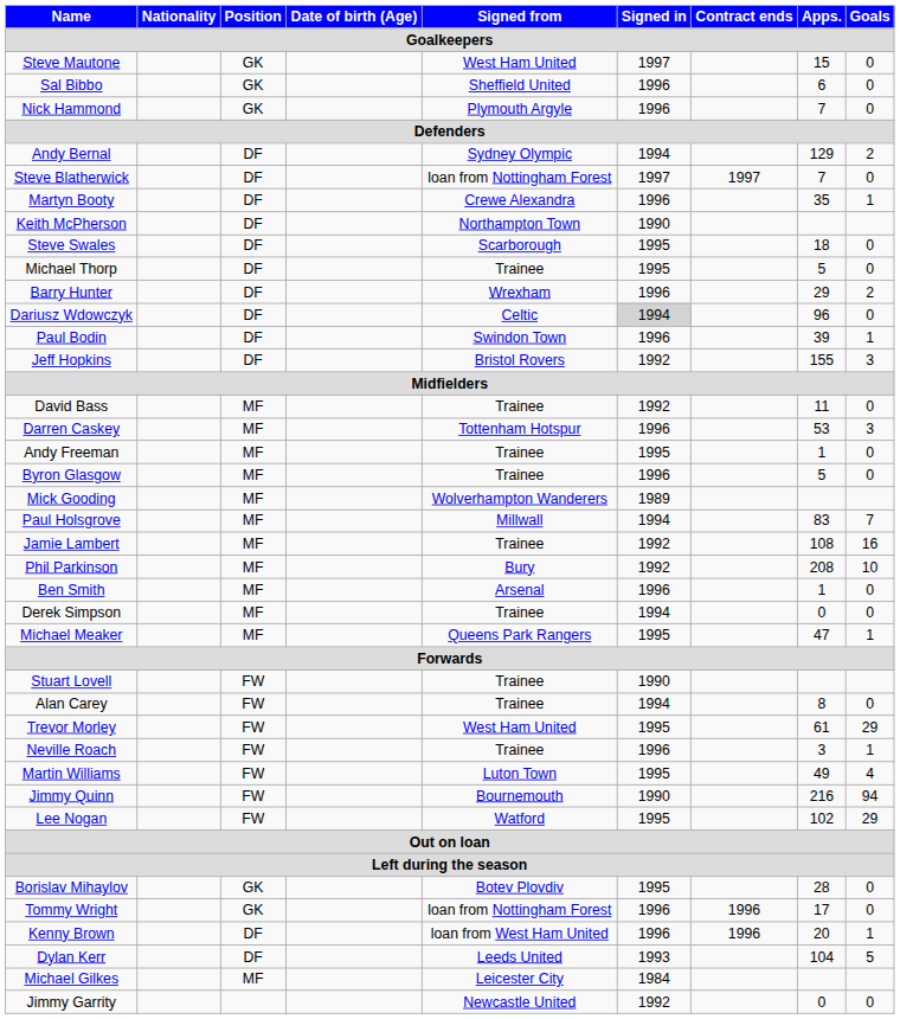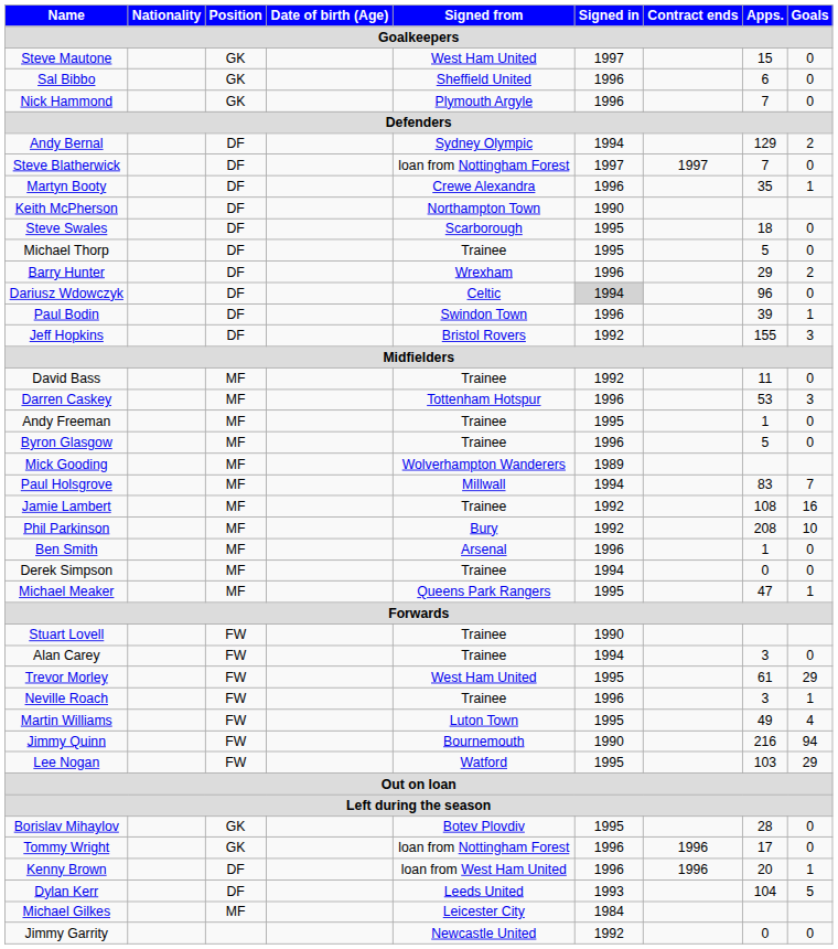 <table class="wikitable"  style="text-align:center; font-size:90%; width:100%;">
 <tr>
 <th style="background:#00f; color:white; text-align:center;">Name</th>
 <th style="background:#00f; color:white; text-align:center;">Nationality</th>
 <th style="background:#00f; color:white; text-align:center;">Position</th>
 <th style="background:#00f; color:white; text-align:center;">Date of birth (Age)</th>
 <th style="background:#00f; color:white; text-align:center;">Signed from</th>
 <th style="background:#00f; color:white; text-align:center;">Signed in</th>
 <th style="background:#00f; color:white; text-align:center;">Contract ends</th>
 <th style="background:#00f; color:white; text-align:center;">Apps.</th>
 <th style="background:#00f; color:white; text-align:center;">Goals</th>
 </tr>
 <tr>
 <th colspan="11"  style="background:#dcdcdc; text-align:center;">Goalkeepers</th>
 </tr>
 <tr>
 <td><a href='#'>Steve Mautone</a></td>
 <td></td>
 <td>GK</td>
 <td></td>
 <td><a href='#'>West Ham United</a></td>
 <td>1997</td>
 <td></td>
 <td>15</td>
 <td>0</td>
 </tr>
 <tr>
 <td><a href='#'>Sal Bibbo</a></td>
 <td></td>
 <td>GK</td>
 <td></td>
 <td><a href='#'>Sheffield United</a></td>
 <td>1996</td>
 <td></td>
 <td>6</td>
 <td>0</td>
 </tr>
 <tr>
 <td><a href='#'>Nick Hammond</a></td>
 <td></td>
 <td>GK</td>
 <td></td>
 <td><a href='#'>Plymouth Argyle</a></td>
 <td>1996</td>
 <td></td>
 <td>7</td>
 <td>0</td>
 </tr>
 <tr>
 <th colspan="11"  style="background:#dcdcdc; text-align:center;">Defenders</th>
 </tr>
 <tr>
 <td><a href='#'>Andy Bernal</a></td>
 <td></td>
 <td>DF</td>
 <td></td>
 <td><a href='#'>Sydney Olympic</a></td>
 <td>1994</td>
 <td></td>
 <td>129</td>
 <td>2</td>
 </tr>
 <tr>
 <td><a href='#'>Steve Blatherwick</a></td>
 <td></td>
 <td>DF</td>
 <td></td>
 <td>loan from <a href='#'>Nottingham Forest</a></td>
 <td>1997</td>
 <td>1997</td>
 <td>7</td>
 <td>0</td>
 </tr>
 <tr>
 <td><a href='#'>Martyn Booty</a></td>
 <td></td>
 <td>DF</td>
 <td></td>
 <td><a href='#'>Crewe Alexandra</a></td>
 <td>1996</td>
 <td></td>
 <td>35</td>
 <td>1</td>
 </tr>
 <tr>
 <td><a href='#'>Keith McPherson</a></td>
 <td></td>
 <td>DF</td>
 <td></td>
 <td><a href='#'>Northampton Town</a></td>
 <td>1990</td>
 <td></td>
 <td></td>
 <td></td>
 </tr>
 <tr>
 <td><a href='#'>Steve Swales</a></td>
 <td></td>
 <td>DF</td>
 <td></td>
 <td><a href='#'>Scarborough</a></td>
 <td>1995</td>
 <td></td>
 <td>18</td>
 <td>0</td>
 </tr>
 <tr>
 <td>Michael Thorp</td>
 <td></td>
 <td>DF</td>
 <td></td>
 <td>Trainee</td>
 <td>1995</td>
 <td></td>
 <td>5</td>
 <td>0</td>
 </tr>
 <tr>
 <td><a href='#'>Barry Hunter</a></td>
 <td></td>
 <td>DF</td>
 <td></td>
 <td><a href='#'>Wrexham</a></td>
 <td>1996</td>
 <td></td>
 <td>29</td>
 <td>2</td>
 </tr>
 <tr>
 <td><a href='#'>Dariusz Wdowczyk</a></td>
 <td></td>
 <td>DF</td>
 <td></td>
 <td><a href='#'>Celtic</a></td>
 <td style="background: lightgrey;">1994</td>
 <td></td>
 <td>96</td>
 <td>0</td>
 </tr>
 <tr>
 <td><a href='#'>Paul Bodin</a></td>
 <td></td>
 <td>DF</td>
 <td></td>
 <td><a href='#'>Swindon Town</a></td>
 <td>1996</td>
 <td></td>
 <td>39</td>
 <td>1</td>
 </tr>
 <tr>
 <td><a href='#'>Jeff Hopkins</a></td>
 <td></td>
 <td>DF</td>
 <td></td>
 <td><a href='#'>Bristol Rovers</a></td>
 <td>1992</td>
 <td></td>
 <td>155</td>
 <td>3</td>
 </tr>
 <tr>
 <th colspan="11"  style="background:#dcdcdc; text-align:center;">Midfielders</th>
 </tr>
 <tr>
 <td>David Bass</td>
 <td></td>
 <td>MF</td>
 <td></td>
 <td>Trainee</td>
 <td>1992</td>
 <td></td>
 <td>11</td>
 <td>0</td>
 </tr>
 <tr>
 <td><a href='#'>Darren Caskey</a></td>
 <td></td>
 <td>MF</td>
 <td></td>
 <td><a href='#'>Tottenham Hotspur</a></td>
 <td>1996</td>
 <td></td>
 <td>53</td>
 <td>3</td>
 </tr>
 <tr>
 <td>Andy Freeman</td>
 <td></td>
 <td>MF</td>
 <td></td>
 <td>Trainee</td>
 <td>1995</td>
 <td></td>
 <td>1</td>
 <td>0</td>
 </tr>
 <tr>
 <td><a href='#'>Byron Glasgow</a></td>
 <td></td>
 <td>MF</td>
 <td></td>
 <td>Trainee</td>
 <td>1996</td>
 <td></td>
 <td>5</td>
 <td>0</td>
 </tr>
 <tr>
 <td><a href='#'>Mick Gooding</a> </td>
 <td></td>
 <td>MF</td>
 <td></td>
 <td><a href='#'>Wolverhampton Wanderers</a></td>
 <td>1989</td>
 <td></td>
 <td></td>
 <td></td>
 </tr>
 <tr>
 <td><a href='#'>Paul Holsgrove</a></td>
 <td></td>
 <td>MF</td>
 <td></td>
 <td><a href='#'>Millwall</a></td>
 <td>1994</td>
 <td></td>
 <td>83</td>
 <td>7</td>
 </tr>
 <tr>
 <td><a href='#'>Jamie Lambert</a></td>
 <td></td>
 <td>MF</td>
 <td></td>
 <td>Trainee</td>
 <td>1992</td>
 <td></td>
 <td>108</td>
 <td>16</td>
 </tr>
 <tr>
 <td><a href='#'>Phil Parkinson</a></td>
 <td></td>
 <td>MF</td>
 <td></td>
 <td><a href='#'>Bury</a></td>
 <td>1992</td>
 <td></td>
 <td>208</td>
 <td>10</td>
 </tr>
 <tr>
 <td><a href='#'>Ben Smith</a></td>
 <td></td>
 <td>MF</td>
 <td></td>
 <td><a href='#'>Arsenal</a></td>
 <td>1996</td>
 <td></td>
 <td>1</td>
 <td>0</td>
 </tr>
 <tr>
 <td>Derek Simpson</td>
 <td></td>
 <td>MF</td>
 <td></td>
 <td>Trainee</td>
 <td>1994</td>
 <td></td>
 <td>0</td>
 <td>0</td>
 </tr>
 <tr>
 <td><a href='#'>Michael Meaker</a></td>
 <td></td>
 <td>MF</td>
 <td></td>
 <td><a href='#'>Queens Park Rangers</a></td>
 <td>1995</td>
 <td></td>
 <td>47</td>
 <td>1</td>
 </tr>
 <tr>
 <th colspan="11"  style="background:#dcdcdc; text-align:center;">Forwards</th>
 </tr>
 <tr>
 <td><a href='#'>Stuart Lovell</a></td>
 <td></td>
 <td>FW</td>
 <td></td>
 <td>Trainee</td>
 <td>1990</td>
 <td></td>
 <td></td>
 <td></td>
 </tr>
 <tr>
 <td>Alan Carey</td>
 <td></td>
 <td>FW</td>
 <td></td>
 <td>Trainee</td>
 <td>1994</td>
 <td></td>
-<td>8</td>
+<td>3</td>
 <td>0</td>
 </tr>
 <tr>
 <td><a href='#'>Trevor Morley</a></td>
 <td></td>
 <td>FW</td>
 <td></td>
 <td><a href='#'>West Ham United</a></td>
 <td>1995</td>
 <td></td>
 <td>61</td>
 <td>29</td>
 </tr>
 <tr>
 <td><a href='#'>Neville Roach</a></td>
 <td></td>
 <td>FW</td>
 <td></td>
 <td>Trainee</td>
 <td>1996</td>
 <td></td>
 <td>3</td>
 <td>1</td>
 </tr>
 <tr>
 <td><a href='#'>Martin Williams</a></td>
 <td></td>
 <td>FW</td>
 <td></td>
 <td><a href='#'>Luton Town</a></td>
 <td>1995</td>
 <td></td>
 <td>49</td>
 <td>4</td>
 </tr>
 <tr>
 <td><a href='#'>Jimmy Quinn</a> </td>
 <td></td>
 <td>FW</td>
 <td></td>
 <td><a href='#'>Bournemouth</a></td>
 <td>1990</td>
 <td></td>
 <td>216</td>
 <td>94</td>
 </tr>
 <tr>
 <td><a href='#'>Lee Nogan</a></td>
 <td></td>
 <td>FW</td>
 <td></td>
 <td><a href='#'>Watford</a></td>
 <td>1995</td>
 <td></td>
-<td>102</td>
+<td>103</td>
 <td>29</td>
 </tr>
 <tr>
 <th colspan="11"  style="background:#dcdcdc; text-align:center;">Out on loan</th>
 </tr>
 <tr>
 <th colspan="11"  style="background:#dcdcdc; text-align:center;">Left during the season</th>
 </tr>
 <tr>
 <td><a href='#'>Borislav Mihaylov</a></td>
 <td></td>
 <td>GK</td>
 <td></td>
 <td><a href='#'>Botev Plovdiv</a></td>
 <td>1995</td>
 <td></td>
 <td>28</td>
 <td>0</td>
 </tr>
 <tr>
 <td><a href='#'>Tommy Wright</a></td>
 <td></td>
 <td>GK</td>
 <td></td>
 <td>loan from <a href='#'>Nottingham Forest</a></td>
 <td>1996</td>
 <td>1996</td>
 <td>17</td>
 <td>0</td>
 </tr>
 <tr>
 <td><a href='#'>Kenny Brown</a></td>
 <td></td>
 <td>DF</td>
 <td></td>
 <td>loan from <a href='#'>West Ham United</a></td>
 <td>1996</td>
 <td>1996</td>
 <td>20</td>
 <td>1</td>
 </tr>
 <tr>
 <td><a href='#'>Dylan Kerr</a></td>
 <td></td>
 <td>DF</td>
 <td></td>
 <td><a href='#'>Leeds United</a></td>
 <td>1993</td>
 <td></td>
 <td>104</td>
 <td>5</td>
 </tr>
 <tr>
 <td><a href='#'>Michael Gilkes</a></td>
 <td></td>
 <td>MF</td>
 <td></td>
 <td><a href='#'>Leicester City</a></td>
 <td>1984</td>
 <td></td>
 <td></td>
 <td></td>
 </tr>
 <tr>
 <td>Jimmy Garrity</td>
 <td></td>
 <td></td>
 <td></td>
 <td><a href='#'>Newcastle United</a></td>
 <td>1992</td>
 <td></td>
 <td>0</td>
 <td>0</td>
 </tr>
 </table>
